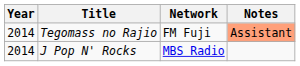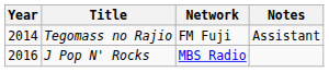 <table class="wikitable">
 <tr>
 <th>Year</th>
 <th>Title</th>
 <th>Network</th>
 <th>Notes</th>
 </tr>
 <tr>
 <td>2014</td>
 <td><em>Tegomass no Rajio</em></td>
 <td>FM Fuji</td>
-<td style="background: lightsalmon;">Assistant</td>
+<td>Assistant</td>
 </tr>
 <tr>
-<td>2014</td>
+<td>2016</td>
 <td><em>J Pop N' Rocks</em></td>
 <td><a href='#'>MBS Radio</a></td>
 <td></td>
 </tr>
 </table>
